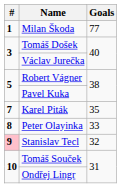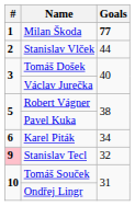 <table class="wikitable">
 <tr>
 <th>#</th>
 <th>Name</th>
 <th>Goals</th>
 </tr>
 <tr>
 <td><strong>1</strong></td>
 <td> <a href='#'>Milan Škoda</a></td>
-<td>77</td>
+<td><strong>77</strong></td>
+</tr>
+<tr>
+<td><strong>2</strong></td>
+<td> <a href='#'>Stanislav Vlček</a></td>
+<td>44</td>
 </tr>
 <tr>
 <td rowspan="2"><strong>3</strong></td>
 <td> <a href='#'>Tomáš Došek</a></td>
 <td rowspan="2">40</td>
 </tr>
 <tr>
 <td> <a href='#'>Václav Jurečka</a></td>
 </tr>
 <tr>
 <td rowspan="2"><strong>5</strong></td>
 <td> <a href='#'>Robert Vágner</a></td>
 <td rowspan="2">38</td>
 </tr>
 <tr>
 <td> <a href='#'>Pavel Kuka</a></td>
 </tr>
 <tr>
-<td><strong>7</strong></td>
+<td><strong>6</strong></td>
 <td> <a href='#'>Karel Piták</a></td>
-<td>35</td>
-</tr>
-<tr>
-<td><strong>8</strong></td>
-<td> <a href='#'>Peter Olayinka</a></td>
-<td>33</td>
+<td>34</td>
 </tr>
 <tr>
 <td style="background: pink;"><strong>9</strong></td>
 <td> <a href='#'>Stanislav Tecl</a></td>
 <td>32</td>
 </tr>
 <tr>
 <td rowspan="2"><strong>10</strong></td>
 <td> <a href='#'>Tomáš Souček</a></td>
 <td rowspan="2">31</td>
 </tr>
 <tr>
 <td> <a href='#'>Ondřej Lingr</a></td>
 </tr>
 </table>
